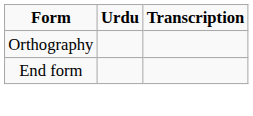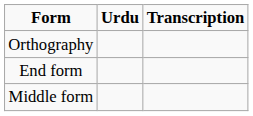 <table class="wikitable" style=text-align:center>
 <tr>
 <td><strong>Form</strong></td>
 <td><strong>Urdu</strong></td>
 <td><strong>Transcription</strong></td>
 </tr>
 <tr>
 <td>Orthography</td>
 <td style="font-size: 150%"></td>
 <td></td>
 </tr>
 <tr>
 <td>End form</td>
 <td style="font-size: 150%"></td>
 <td></td>
 </tr>
+<tr>
+<td>Middle form</td>
+<td style="font-size: 150%"></td>
+<td></td>
+</tr>
 </table>
